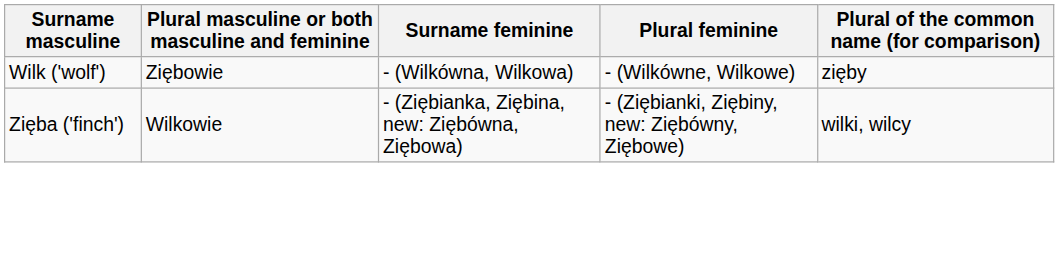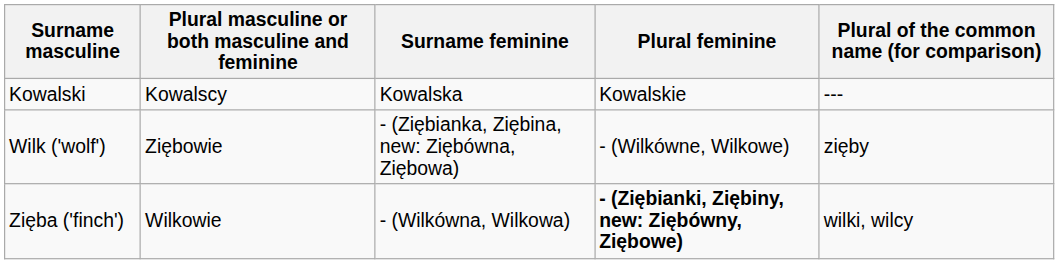 <table class="wikitable" align=center>
 <tr>
 <th>Surname masculine</th>
 <th>Plural masculine or both masculine and feminine</th>
 <th>Surname feminine</th>
 <th>Plural feminine</th>
 <th>Plural of the common name (for comparison)</th>
 </tr>
 <tr>
+<td>Kowalski</td>
+<td>Kowalscy</td>
+<td>Kowalska</td>
+<td>Kowalskie</td>
+<td>---</td>
+</tr>
+<tr>
 <td>Wilk ('wolf')</td>
 <td>Ziębowie</td>
-<td>- (Wilkówna, Wilkowa)</td>
+<td>- (Ziębianka, Ziębina, new: Ziębówna, Ziębowa)</td>
 <td>- (Wilkówne, Wilkowe)</td>
 <td>zięby</td>
 </tr>
 <tr>
 <td>Zięba ('finch')</td>
 <td>Wilkowie</td>
-<td>- (Ziębianka, Ziębina, new: Ziębówna, Ziębowa)</td>
-<td>- (Ziębianki, Ziębiny, new: Ziębówny, Ziębowe)</td>
+<td>- (Wilkówna, Wilkowa)</td>
+<td><strong>- (Ziębianki, Ziębiny, new: Ziębówny, Ziębowe)</strong></td>
 <td>wilki, wilcy</td>
 </tr>
 </table>
